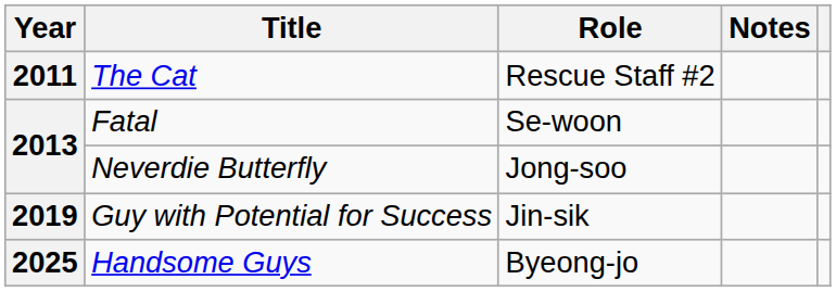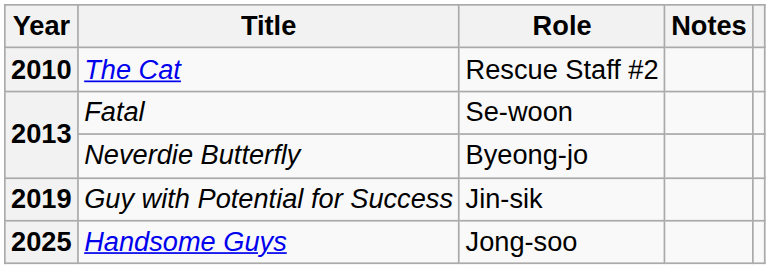 <table class="wikitable sortable plainrowheaders">
 <tr>
 <th scope="col">Year</th>
 <th scope="col">Title</th>
 <th scope="col">Role</th>
 <th scope="col" class="unsortable">Notes</th>
 <th scope="col" class="unsortable"></th>
 </tr>
 <tr>
-<th scope="row">2011</th>
+<th scope="row">2010</th>
 <td><em><a href='#'>The Cat</a></em></td>
 <td>Rescue Staff #2</td>
 <td></td>
 </tr>
 <tr>
 <th scope="row" rowspan="2">2013</th>
 <td><em>Fatal</em></td>
 <td>Se-woon</td>
 <td></td>
 <td></td>
 </tr>
 <tr>
 <td><em>Neverdie Butterfly</em></td>
-<td>Jong-soo</td>
+<td>Byeong-jo</td>
 <td></td>
 <td></td>
 </tr>
 <tr>
 <th scope="row">2019</th>
 <td><em>Guy with Potential for Success</em></td>
 <td>Jin-sik</td>
 <td></td>
 <td></td>
 </tr>
 <tr>
 <th scope="row">2025</th>
 <td><em><a href='#'>Handsome Guys</a></em></td>
-<td>Byeong-jo</td>
+<td>Jong-soo</td>
 <td></td>
 <td></td>
 </tr>
 </table>
